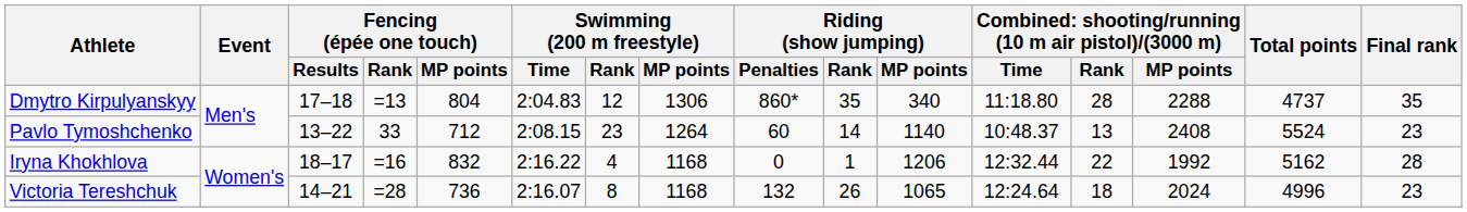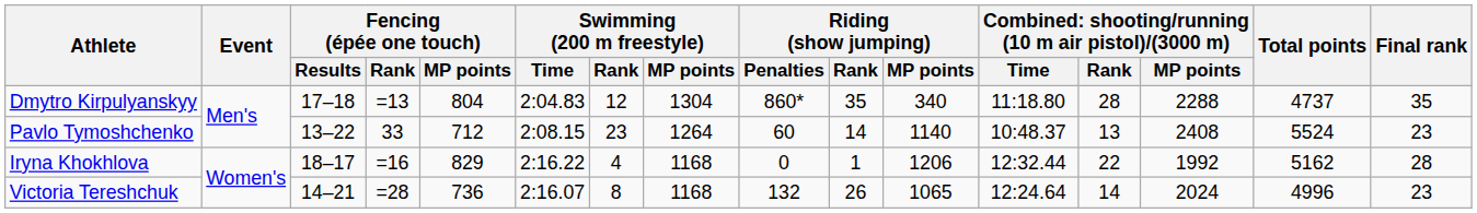 <table class="wikitable" style="font-size:90%">
 <tr>
 <th rowspan="2">Athlete</th>
 <th rowspan="2">Event</th>
 <th colspan=3>Fencing<br><span>(épée one touch)</span></th>
 <th colspan=3>Swimming<br><span>(200 m freestyle)</span></th>
 <th colspan=3>Riding<br><span>(show jumping)</span></th>
 <th colspan=3>Combined: shooting/running<br><span>(10 m air pistol)/(3000 m)</span></th>
 <th rowspan=2>Total points</th>
 <th rowspan=2>Final rank</th>
 </tr>
 <tr style="font-size:95%">
 <th>Results</th>
 <th>Rank</th>
 <th>MP points</th>
 <th>Time</th>
 <th>Rank</th>
 <th>MP points</th>
 <th>Penalties</th>
 <th>Rank</th>
 <th>MP points</th>
 <th>Time</th>
 <th>Rank</th>
 <th>MP points</th>
 </tr>
 <tr align=center>
 <td align=left><a href='#'>Dmytro Kirpulyanskyy</a></td>
 <td align=left rowspan=2><a href='#'>Men's</a></td>
 <td>17–18</td>
 <td>=13</td>
 <td>804</td>
 <td>2:04.83</td>
 <td>12</td>
-<td>1306</td>
+<td>1304</td>
 <td>860*</td>
 <td>35</td>
 <td>340</td>
 <td>11:18.80</td>
 <td>28</td>
 <td>2288</td>
 <td>4737</td>
 <td>35</td>
 </tr>
 <tr align=center>
 <td align=left><a href='#'>Pavlo Tymoshchenko</a></td>
 <td>13–22</td>
 <td>33</td>
 <td>712</td>
 <td>2:08.15</td>
 <td>23</td>
 <td>1264</td>
 <td>60</td>
 <td>14</td>
 <td>1140</td>
 <td>10:48.37</td>
 <td>13</td>
 <td>2408</td>
 <td>5524</td>
 <td>23</td>
 </tr>
 <tr align=center>
 <td align=left><a href='#'>Iryna Khokhlova</a></td>
 <td align=left rowspan=2><a href='#'>Women's</a></td>
 <td>18–17</td>
 <td>=16</td>
-<td>832</td>
+<td>829</td>
 <td>2:16.22</td>
 <td>4</td>
 <td>1168</td>
 <td>0</td>
 <td>1</td>
 <td>1206</td>
 <td>12:32.44</td>
 <td>22</td>
 <td>1992</td>
 <td>5162</td>
 <td>28</td>
 </tr>
 <tr align=center>
 <td align=left><a href='#'>Victoria Tereshchuk</a></td>
 <td>14–21</td>
 <td>=28</td>
 <td>736</td>
 <td>2:16.07</td>
 <td>8</td>
 <td>1168</td>
 <td>132</td>
 <td>26</td>
 <td>1065</td>
 <td>12:24.64</td>
-<td>18</td>
+<td>14</td>
 <td>2024</td>
 <td>4996</td>
 <td>23</td>
 </tr>
 </table>
